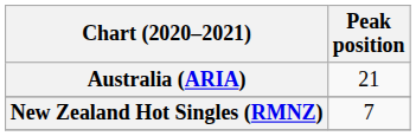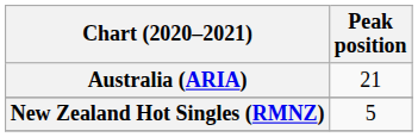 <table class="wikitable sortable plainrowheaders" style="text-align:center">
 <tr>
 <th scope="col">Chart (2020–2021)</th>
 <th scope="col">Peak<br>position</th>
 </tr>
 <tr>
 <th scope="row">Australia (<a href='#'>ARIA</a>)</th>
 <td>21</td>
 </tr>
 <tr>
 </tr>
 <tr>
 <th scope="row">New Zealand Hot Singles (<a href='#'>RMNZ</a>)</th>
-<td>7</td>
+<td>5</td>
 </tr>
 <tr>
 </tr>
 </table>
